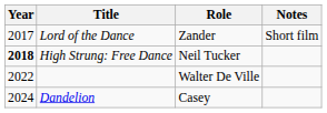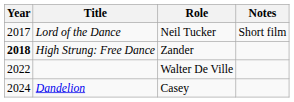 <table class="wikitable sortable">
 <tr>
 <th>Year</th>
 <th>Title</th>
 <th>Role</th>
 <th class="unsortable">Notes</th>
 </tr>
 <tr>
 <td>2017</td>
 <td><em>Lord of the Dance</em></td>
-<td>Zander</td>
+<td>Neil Tucker</td>
 <td>Short film</td>
 </tr>
 <tr>
 <td><strong>2018</strong></td>
 <td><em>High Strung: Free Dance</em></td>
-<td>Neil Tucker</td>
+<td>Zander</td>
 <td></td>
 </tr>
 <tr>
 <td>2022</td>
 <td><em></em></td>
 <td>Walter De Ville</td>
 <td></td>
 </tr>
 <tr>
 <td>2024</td>
 <td><em><a href='#'>Dandelion</a></em></td>
 <td>Casey</td>
 <td></td>
 </tr>
 </table>
